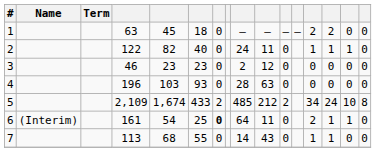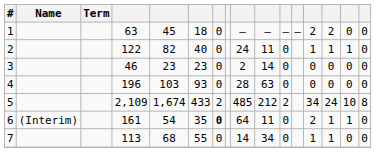 <table class="wikitable sortable" style="text-align:center;">
 <tr>
 <th scope="col">#</th>
 <th scope="col">Name</th>
 <th scope="col">Term</th>
 <th scope="col"></th>
 <th scope="col"></th>
 <th scope="col"></th>
 <th scope="col"></th>
 <th scope="col"></th>
 <th scope="col"></th>
 <th scope="col"></th>
 <th scope="col"></th>
 <th scope="col"></th>
 <th scope="col"></th>
 <th scope="col"></th>
 <th scope="col"></th>
 <th scope="col"></th>
 </tr>
 <tr>
 <td scope="row">1</td>
 <td></td>
 <td></td>
 <td>63</td>
 <td>45</td>
 <td>18</td>
 <td>0</td>
 <td></td>
 <td>—</td>
 <td>—</td>
 <td>—</td>
 <td>—</td>
 <td>2</td>
 <td>2</td>
 <td>0</td>
 <td>0</td>
 </tr>
 <tr>
 <td scope="row">2</td>
 <td></td>
 <td></td>
 <td>122</td>
 <td>82</td>
 <td>40</td>
 <td>0</td>
 <td></td>
 <td>24</td>
 <td>11</td>
 <td>0</td>
 <td></td>
 <td>1</td>
 <td>1</td>
 <td>1</td>
 <td>0</td>
 </tr>
 <tr>
 <td scope="row">3</td>
 <td></td>
 <td></td>
 <td>46</td>
 <td>23</td>
 <td>23</td>
 <td>0</td>
 <td></td>
 <td>2</td>
-<td>12</td>
+<td>14</td>
 <td>0</td>
 <td></td>
 <td>0</td>
 <td>0</td>
 <td>0</td>
 <td>0</td>
 </tr>
 <tr>
 <td scope="row">4</td>
 <td></td>
 <td></td>
 <td>196</td>
 <td>103</td>
 <td>93</td>
 <td>0</td>
 <td></td>
 <td>28</td>
 <td>63</td>
 <td>0</td>
 <td></td>
 <td>0</td>
 <td>0</td>
 <td>0</td>
 <td>0</td>
 </tr>
 <tr>
 <td scope="row">5</td>
 <td></td>
 <td></td>
 <td>2,109</td>
 <td>1,674</td>
 <td>433</td>
 <td>2</td>
 <td></td>
 <td>485</td>
 <td>212</td>
 <td>2</td>
 <td></td>
 <td>34</td>
 <td>24</td>
 <td>10</td>
 <td>8</td>
 </tr>
 <tr>
 <td scope="row">6</td>
 <td> (Interim)</td>
 <td></td>
 <td>161</td>
 <td>54</td>
-<td>25</td>
+<td>35</td>
 <td><strong>0</strong></td>
 <td></td>
 <td>64</td>
 <td>11</td>
 <td>0</td>
 <td></td>
 <td>2</td>
 <td>1</td>
 <td>1</td>
 <td>0</td>
 </tr>
 <tr>
 <td scope="row">7</td>
 <td></td>
 <td></td>
 <td>113</td>
 <td>68</td>
 <td>55</td>
 <td>0</td>
 <td></td>
 <td>14</td>
-<td>43</td>
+<td>34</td>
 <td>0</td>
 <td></td>
 <td>1</td>
 <td>1</td>
 <td>0</td>
 <td>0</td>
 </tr>
 <tr>
 </tr>
 </table>
